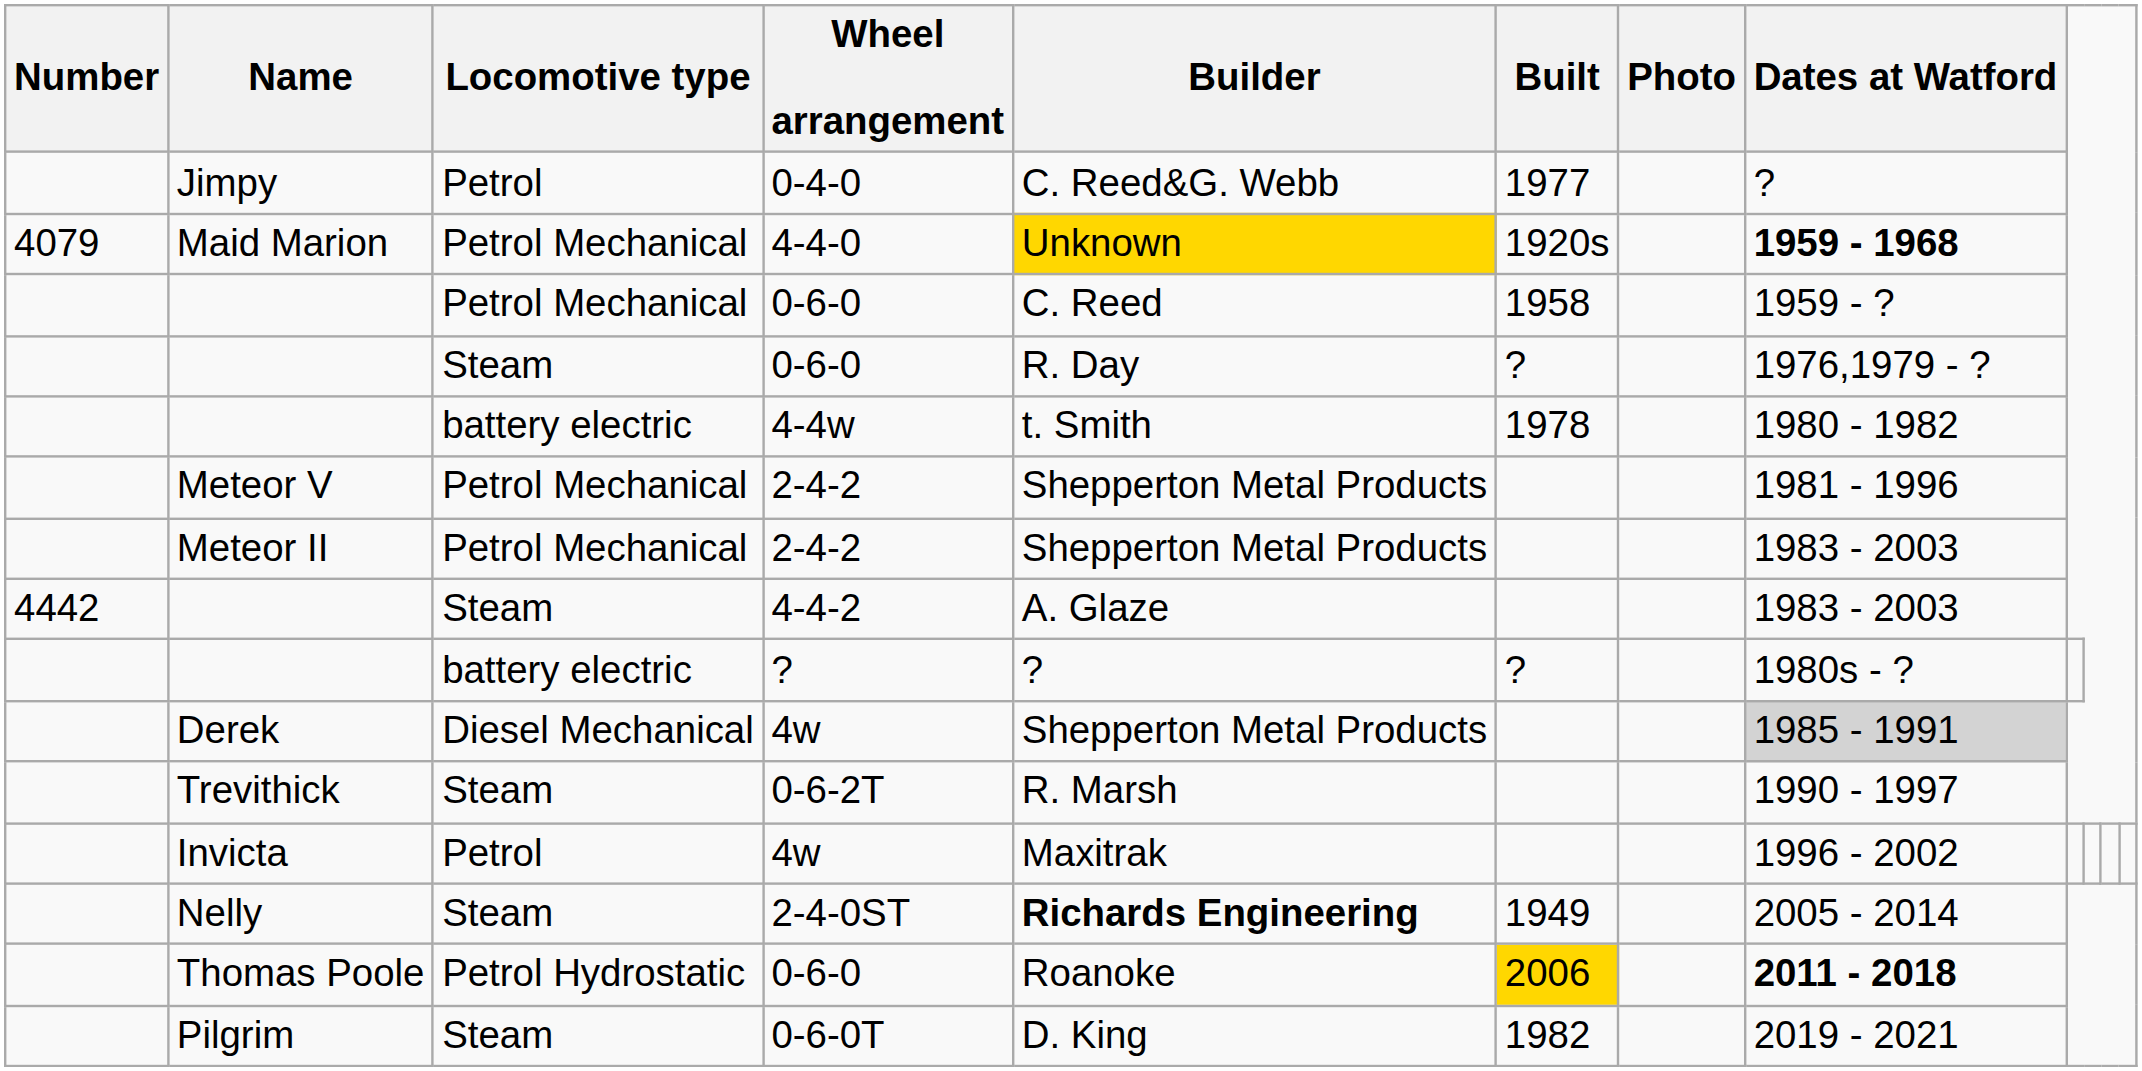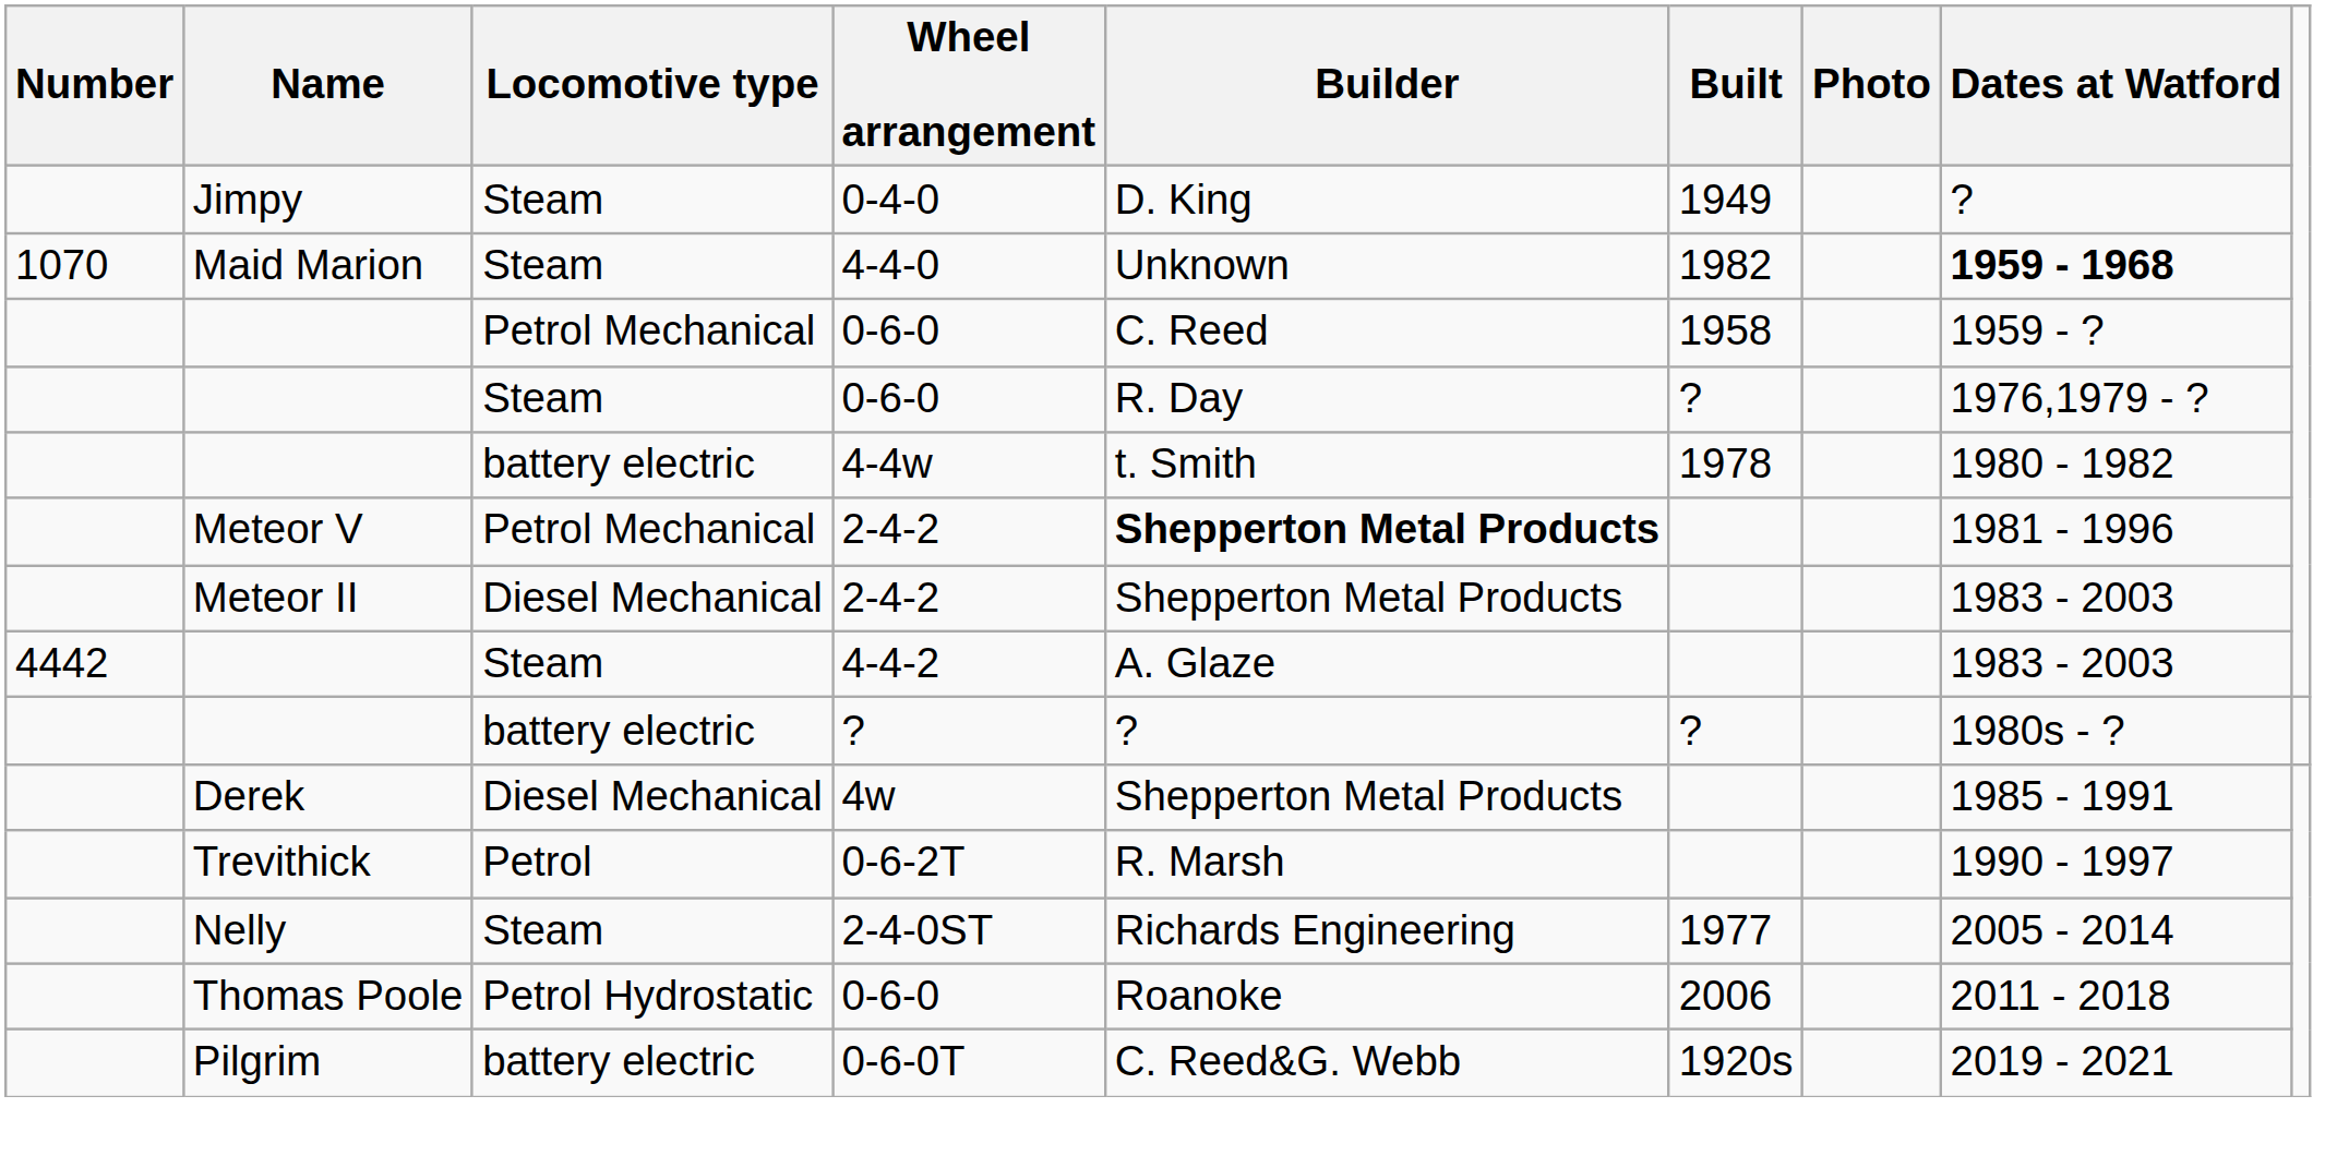 <table class="wikitable">
 <tr>
 <th>Number</th>
 <th>Name</th>
 <th>Locomotive type</th>
 <th>Wheel <br><br>arrangement</th>
 <th>Builder</th>
 <th>Built</th>
 <th>Photo</th>
 <th>Dates at Watford</th>
 </tr>
 <tr>
 <td></td>
 <td>Jimpy</td>
-<td>Petrol</td>
+<td>Steam</td>
 <td>0-4-0</td>
-<td>C. Reed&G. Webb</td>
-<td>1977</td>
+<td>D. King</td>
+<td>1949</td>
 <td></td>
 <td>?</td>
 </tr>
 <tr>
-<td>4079</td>
+<td>1070</td>
 <td>Maid Marion</td>
-<td>Petrol Mechanical</td>
+<td>Steam</td>
 <td>4-4-0</td>
-<td style="background: gold;">Unknown</td>
-<td>1920s</td>
+<td>Unknown</td>
+<td>1982</td>
 <td></td>
 <td><strong>1959 - 1968</strong></td>
 </tr>
 <tr>
 <td></td>
 <td></td>
 <td>Petrol Mechanical</td>
 <td>0-6-0</td>
 <td>C. Reed</td>
 <td>1958</td>
 <td></td>
 <td>1959 - ?</td>
 </tr>
 <tr>
 <td></td>
 <td></td>
 <td>Steam</td>
 <td>0-6-0</td>
 <td>R. Day</td>
 <td>?</td>
 <td></td>
 <td>1976,1979 - ?</td>
 </tr>
 <tr>
 <td></td>
 <td></td>
 <td>battery electric</td>
 <td>4-4w</td>
 <td>t. Smith</td>
 <td>1978</td>
 <td></td>
 <td>1980 - 1982</td>
 </tr>
 <tr>
 <td></td>
 <td>Meteor V</td>
 <td>Petrol Mechanical</td>
 <td>2-4-2</td>
-<td>Shepperton Metal Products</td>
+<td><strong>Shepperton Metal Products</strong></td>
 <td></td>
 <td></td>
 <td>1981 - 1996</td>
 </tr>
 <tr>
 <td></td>
 <td>Meteor II</td>
-<td>Petrol Mechanical</td>
+<td>Diesel Mechanical</td>
 <td>2-4-2</td>
 <td>Shepperton Metal Products</td>
 <td></td>
 <td></td>
 <td>1983 - 2003 </td>
 </tr>
 <tr>
 <td>4442</td>
 <td></td>
 <td>Steam</td>
 <td>4-4-2</td>
 <td>A. Glaze</td>
 <td></td>
 <td></td>
 <td>1983 - 2003</td>
 </tr>
 <tr>
 <td></td>
 <td></td>
 <td>battery electric</td>
 <td>?</td>
 <td>?</td>
 <td>?</td>
 <td></td>
 <td>1980s - ?</td>
 <td></td>
 </tr>
 <tr>
 <td></td>
 <td>Derek</td>
 <td>Diesel Mechanical</td>
 <td>4w</td>
 <td>Shepperton Metal Products</td>
 <td></td>
 <td></td>
-<td style="background: lightgrey;">1985 - 1991</td>
+<td>1985 - 1991</td>
 </tr>
 <tr>
 <td></td>
 <td>Trevithick</td>
-<td>Steam</td>
+<td>Petrol</td>
 <td>0-6-2T</td>
 <td>R. Marsh</td>
 <td></td>
 <td></td>
 <td>1990 - 1997</td>
 </tr>
 <tr>
 <td></td>
-<td>Invicta</td>
-<td>Petrol</td>
-<td>4w</td>
-<td>Maxitrak</td>
-<td></td>
-<td></td>
-<td>1996 - 2002</td>
-<td></td>
-<td></td>
-<td></td>
-<td></td>
-</tr>
-<tr>
-<td></td>
 <td>Nelly</td>
 <td>Steam</td>
 <td>2-4-0ST</td>
-<td><strong>Richards Engineering</strong></td>
-<td>1949</td>
+<td>Richards Engineering</td>
+<td>1977</td>
 <td></td>
 <td>2005 - 2014</td>
 </tr>
 <tr>
 <td></td>
 <td>Thomas Poole</td>
 <td>Petrol Hydrostatic</td>
 <td>0-6-0</td>
 <td>Roanoke</td>
-<td style="background: gold;">2006</td>
+<td>2006</td>
 <td></td>
-<td><strong>2011 - 2018</strong></td>
+<td>2011 - 2018</td>
 </tr>
 <tr>
 <td></td>
 <td>Pilgrim</td>
-<td>Steam</td>
+<td>battery electric</td>
 <td>0-6-0T</td>
-<td>D. King</td>
-<td>1982</td>
+<td>C. Reed&G. Webb</td>
+<td>1920s</td>
 <td></td>
 <td>2019 - 2021</td>
 </tr>
 </table>
